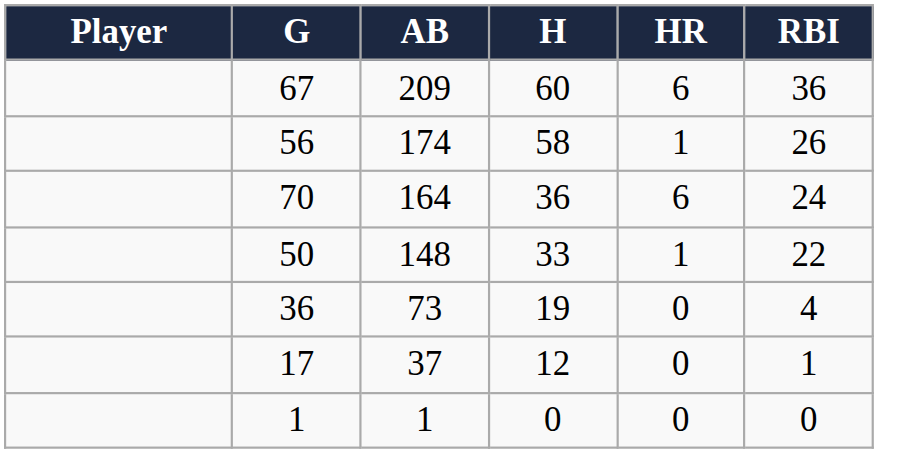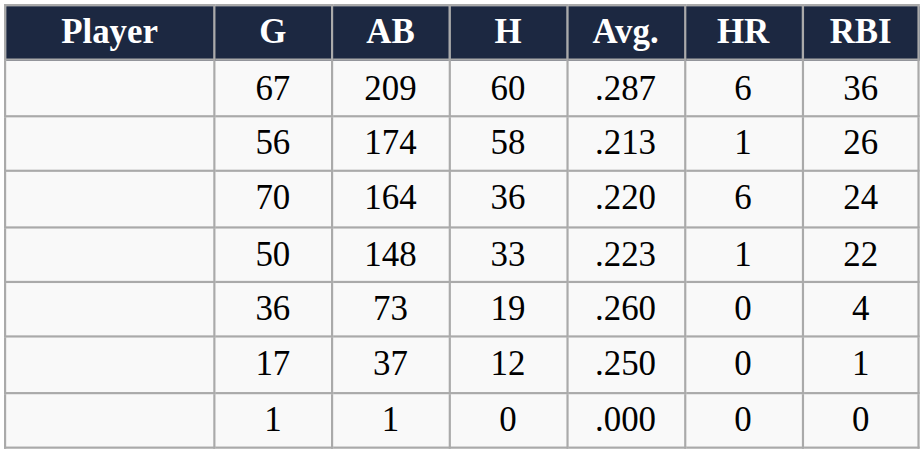 <table class="wikitable sortable">
 <tr>
 <th style="background:#1c2841; color:white; width:16%;">Player</th>
 <th style="background:#1c2841; color:white; width:9%;">G</th>
 <th style="background:#1c2841; color:white; width:9%;">AB</th>
 <th style="background:#1c2841; color:white; width:9%;">H</th>
+<th style="background:#1c2841; color:white; width:9%;">Avg.</th>
 <th style="background:#1c2841; color:white; width:9%;">HR</th>
 <th style="background:#1c2841; color:white; width:9%;">RBI</th>
 </tr>
 <tr style="text-align:center;">
 <td></td>
 <td>67</td>
 <td>209</td>
 <td>60</td>
+<td>.287</td>
 <td>6</td>
 <td>36</td>
 </tr>
 <tr align="center">
 <td></td>
 <td>56</td>
 <td>174</td>
 <td>58</td>
+<td>.213</td>
 <td>1</td>
 <td>26</td>
 </tr>
 <tr align="center">
 <td></td>
 <td>70</td>
 <td>164</td>
 <td>36</td>
+<td>.220</td>
 <td>6</td>
 <td>24</td>
 </tr>
 <tr align="center">
 <td></td>
 <td>50</td>
 <td>148</td>
 <td>33</td>
+<td>.223</td>
 <td>1</td>
 <td>22</td>
 </tr>
 <tr align="center">
 <td></td>
 <td>36</td>
 <td>73</td>
 <td>19</td>
+<td>.260</td>
 <td>0</td>
 <td>4</td>
 </tr>
 <tr align="center">
 <td></td>
 <td>17</td>
 <td>37</td>
 <td>12</td>
+<td>.250</td>
 <td>0</td>
 <td>1</td>
 </tr>
 <tr align="center">
 <td></td>
 <td>1</td>
 <td>1</td>
 <td>0</td>
+<td>.000</td>
 <td>0</td>
 <td>0</td>
 </tr>
 </table>
